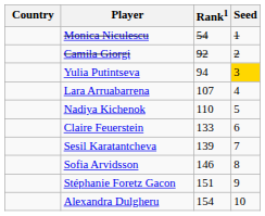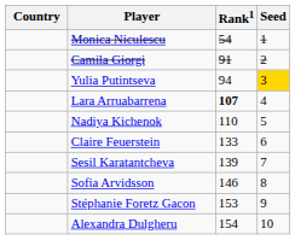 <table class="sortable wikitable">
 <tr>
 <th width="70">Country</th>
 <th width="175">Player</th>
 <th>Rank<sup>1</sup></th>
 <th>Seed</th>
 </tr>
 <tr>
 <td></td>
 <td><s><a href='#'>Monica Niculescu</a></s></td>
 <td><s>54</s></td>
 <td><s>1</s></td>
 </tr>
 <tr>
 <td></td>
 <td><s><a href='#'>Camila Giorgi</a></s></td>
-<td><s>92</s></td>
+<td><s>91</s></td>
 <td><s>2</s></td>
 </tr>
 <tr>
 <td></td>
 <td><a href='#'>Yulia Putintseva</a></td>
 <td>94</td>
 <td style="background: gold;">3</td>
 </tr>
 <tr>
 <td></td>
 <td><a href='#'>Lara Arruabarrena</a></td>
-<td>107</td>
+<td><strong>107</strong></td>
 <td>4</td>
 </tr>
 <tr>
 <td></td>
 <td><a href='#'>Nadiya Kichenok</a></td>
 <td>110</td>
 <td>5</td>
 </tr>
 <tr>
 <td></td>
 <td><a href='#'>Claire Feuerstein</a></td>
 <td>133</td>
 <td>6</td>
 </tr>
 <tr>
 <td></td>
 <td><a href='#'>Sesil Karatantcheva</a></td>
 <td>139</td>
 <td>7</td>
 </tr>
 <tr>
 <td></td>
 <td><a href='#'>Sofia Arvidsson</a></td>
 <td>146</td>
 <td>8</td>
 </tr>
 <tr>
 <td></td>
 <td><a href='#'>Stéphanie Foretz Gacon</a></td>
-<td>151</td>
+<td>153</td>
 <td>9</td>
 </tr>
 <tr>
 <td></td>
 <td><a href='#'>Alexandra Dulgheru</a></td>
 <td>154</td>
 <td>10</td>
 </tr>
 </table>
